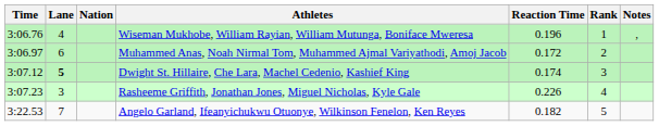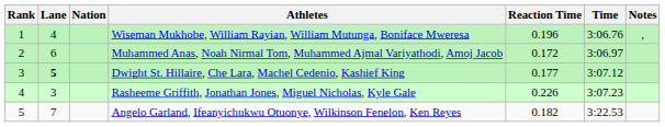 <table class="wikitable sortable" style="text-align:center; font-size:95%">
 <tr>
-<th>Time</th>
+<th>Rank</th>
 <th>Lane</th>
 <th>Nation</th>
 <th>Athletes</th>
 <th>Reaction Time</th>
-<th>Rank</th>
+<th>Time</th>
 <th>Notes</th>
 </tr>
 <tr bgcolor=#bbf3bb>
-<td>3:06.76</td>
+<td>1</td>
 <td>4</td>
 <td align="left"></td>
 <td align="left"><a href='#'>Wiseman Mukhobe</a>, <a href='#'>William Rayian</a>, <a href='#'>William Mutunga</a>, <a href='#'>Boniface Mweresa</a></td>
 <td>0.196</td>
-<td>1</td>
+<td>3:06.76</td>
 <td>, </td>
 </tr>
 <tr bgcolor=#bbf3bb>
-<td>3:06.97</td>
+<td>2</td>
 <td>6</td>
 <td align="left"></td>
 <td align="left"><a href='#'>Muhammed Anas</a>, <a href='#'>Noah Nirmal Tom</a>, <a href='#'>Muhammed Ajmal Variyathodi</a>, <a href='#'>Amoj Jacob</a></td>
 <td>0.172</td>
-<td>2</td>
+<td>3:06.97</td>
 <td></td>
 </tr>
 <tr bgcolor=#bbf3bb>
-<td>3:07.12</td>
+<td>3</td>
 <td><strong>5</strong></td>
 <td align="left"></td>
 <td align="left"><a href='#'>Dwight St. Hillaire</a>, <a href='#'>Che Lara</a>, <a href='#'>Machel Cedenio</a>, <a href='#'>Kashief King</a></td>
-<td>0.174</td>
-<td>3</td>
+<td>0.177</td>
+<td>3:07.12</td>
 <td></td>
 </tr>
 <tr bgcolor=ccffcc>
-<td>3:07.23</td>
+<td>4</td>
 <td>3</td>
 <td align="left"></td>
 <td align="left"><a href='#'>Rasheeme Griffith</a>, <a href='#'>Jonathan Jones</a>, <a href='#'>Miguel Nicholas</a>, <a href='#'>Kyle Gale</a></td>
 <td>0.226</td>
-<td>4</td>
+<td>3:07.23</td>
 <td></td>
 </tr>
 <tr>
-<td>3:22.53</td>
+<td>5</td>
 <td>7</td>
 <td align="left"></td>
 <td align="left"><a href='#'>Angelo Garland</a>, <a href='#'>Ifeanyichukwu Otuonye</a>, <a href='#'>Wilkinson Fenelon</a>, <a href='#'>Ken Reyes</a></td>
 <td>0.182</td>
-<td>5</td>
+<td>3:22.53</td>
 <td></td>
 </tr>
 </table>
